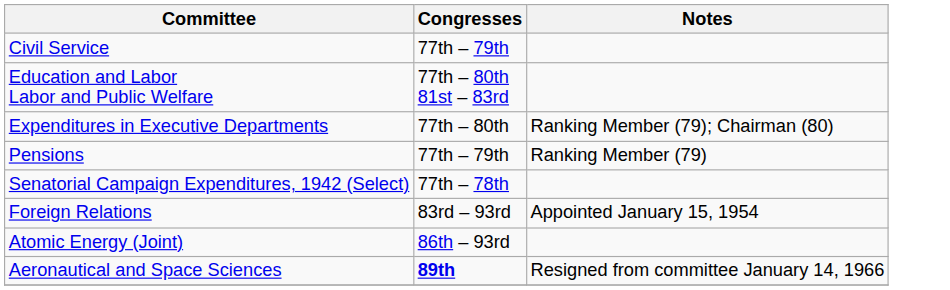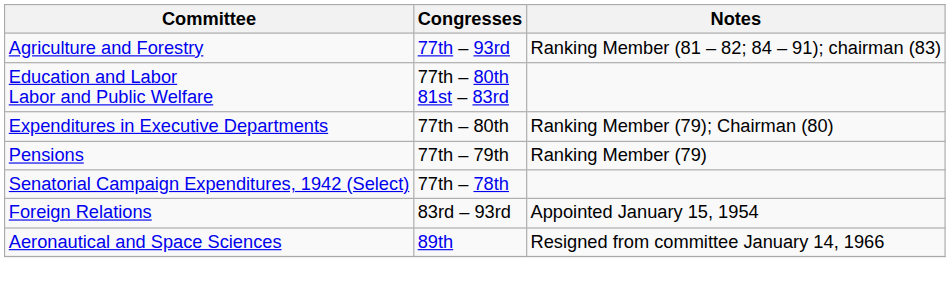 <table class="wikitable" border="1">
 <tr>
 <th>Committee</th>
 <th>Congresses</th>
 <th>Notes</th>
 </tr>
 <tr>
-<td><a href='#'>Civil Service</a></td>
-<td>77th – <a href='#'>79th</a></td>
-<td></td>
+<td><a href='#'>Agriculture and Forestry</a></td>
+<td><a href='#'>77th</a> – <a href='#'>93rd</a></td>
+<td>Ranking Member (81 – 82; 84 – 91); chairman (83)</td>
 </tr>
 <tr>
 <td><a href='#'>Education and Labor</a><br><a href='#'>Labor and Public Welfare</a></td>
 <td>77th – <a href='#'>80th</a><br><a href='#'>81st</a> – <a href='#'>83rd</a></td>
 <td></td>
 </tr>
 <tr>
 <td><a href='#'>Expenditures in Executive Departments</a></td>
 <td>77th – 80th</td>
 <td>Ranking Member (79); Chairman (80)</td>
 </tr>
 <tr>
 <td><a href='#'>Pensions</a></td>
 <td>77th – 79th</td>
 <td>Ranking Member (79)</td>
 </tr>
 <tr>
 <td><a href='#'>Senatorial Campaign Expenditures, 1942 (Select)</a></td>
 <td>77th – <a href='#'>78th</a></td>
 <td></td>
 </tr>
 <tr>
 <td><a href='#'>Foreign Relations</a></td>
 <td>83rd – 93rd</td>
 <td>Appointed January 15, 1954</td>
 </tr>
 <tr>
-<td><a href='#'>Atomic Energy (Joint)</a></td>
-<td><a href='#'>86th</a> – 93rd</td>
-<td></td>
-</tr>
-<tr>
 <td><a href='#'>Aeronautical and Space Sciences</a></td>
-<td><strong><a href='#'>89th</a></strong></td>
+<td><a href='#'>89th</a></td>
 <td>Resigned from committee January 14, 1966</td>
 </tr>
 <tr>
 </tr>
 </table>
